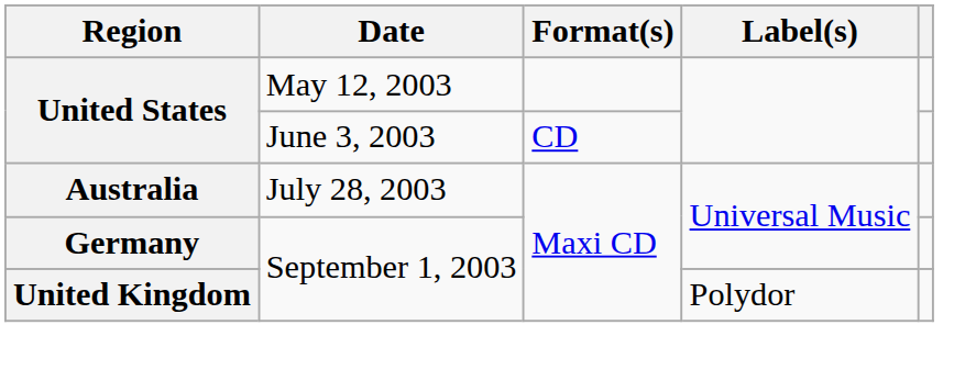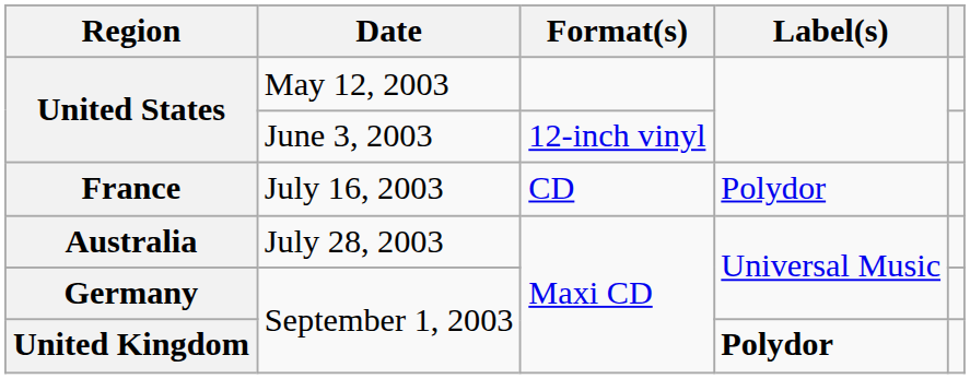 <table class="wikitable plainrowheaders">
 <tr>
 <th scope="col">Region</th>
 <th scope="col">Date</th>
 <th scope="col">Format(s)</th>
 <th scope="col">Label(s)</th>
 <th scope="col"></th>
 </tr>
 <tr>
 <th scope="row" rowspan="2">United States</th>
 <td>May 12, 2003</td>
 <td></td>
 <td rowspan="2"></td>
 <td></td>
 </tr>
 <tr>
 <td>June 3, 2003</td>
+<td><a href='#'>12-inch vinyl</a></td>
+<td></td>
+</tr>
+<tr>
+<th scope="row">France</th>
+<td>July 16, 2003</td>
 <td><a href='#'>CD</a></td>
+<td><a href='#'>Polydor</a></td>
 <td></td>
 </tr>
 <tr>
 <th scope="row">Australia</th>
 <td>July 28, 2003</td>
 <td rowspan="3"><a href='#'>Maxi CD</a></td>
 <td rowspan="2"><a href='#'>Universal Music</a></td>
 <td></td>
 </tr>
 <tr>
 <th scope="row">Germany</th>
 <td rowspan="2">September 1, 2003</td>
 <td></td>
 </tr>
 <tr>
 <th scope="row">United Kingdom</th>
-<td>Polydor</td>
+<td><strong>Polydor</strong></td>
 <td></td>
 </tr>
 </table>
